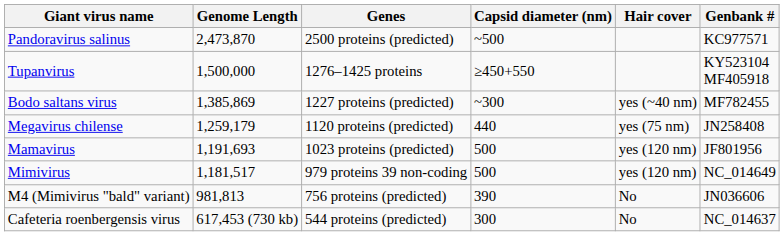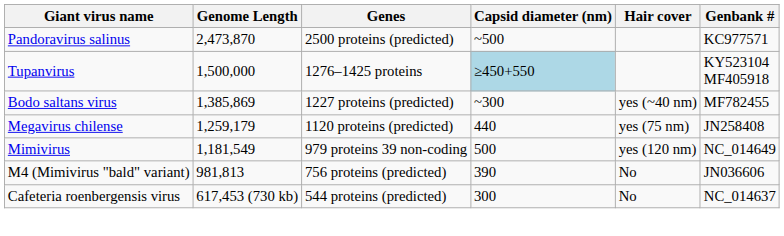 <table class="wikitable">
 <tr>
 <th>Giant virus name</th>
 <th>Genome Length</th>
 <th>Genes</th>
 <th>Capsid diameter (nm)</th>
 <th>Hair cover</th>
 <th>Genbank #</th>
 </tr>
 <tr>
 <td><a href='#'>Pandoravirus salinus</a></td>
 <td>2,473,870</td>
 <td>2500 proteins (predicted)</td>
 <td>~500</td>
 <td></td>
 <td>KC977571</td>
 </tr>
 <tr>
 <td><a href='#'>Tupanvirus</a></td>
 <td>1,500,000</td>
 <td>1276–1425 proteins</td>
-<td>≥450+550</td>
+<td style="background: lightblue;">≥450+550</td>
 <td></td>
 <td>KY523104<br>MF405918</td>
 </tr>
 <tr>
 <td><a href='#'>Bodo saltans virus</a></td>
 <td>1,385,869</td>
 <td>1227 proteins (predicted)</td>
 <td>~300</td>
 <td>yes (~40 nm)</td>
 <td>MF782455</td>
 </tr>
 <tr>
 <td><a href='#'>Megavirus chilense</a></td>
 <td>1,259,179</td>
 <td>1120 proteins (predicted)</td>
 <td>440</td>
 <td>yes (75 nm)</td>
 <td>JN258408</td>
 </tr>
 <tr>
-<td><a href='#'>Mamavirus</a></td>
-<td>1,191,693</td>
-<td>1023 proteins (predicted)</td>
-<td>500</td>
-<td>yes (120 nm)</td>
-<td>JF801956</td>
-</tr>
-<tr>
 <td><a href='#'>Mimivirus</a></td>
-<td>1,181,517</td>
+<td>1,181,549</td>
 <td>979 proteins 39 non-coding</td>
 <td>500</td>
 <td>yes (120 nm)</td>
 <td>NC_014649</td>
 </tr>
 <tr>
 <td>M4 (Mimivirus "bald" variant)</td>
 <td>981,813</td>
 <td>756 proteins (predicted)</td>
 <td>390</td>
 <td>No</td>
 <td>JN036606</td>
 </tr>
 <tr>
 <td>Cafeteria roenbergensis virus</td>
 <td>617,453 (730 kb)</td>
 <td>544 proteins (predicted)</td>
 <td>300</td>
 <td>No</td>
 <td>NC_014637</td>
 </tr>
 </table>
